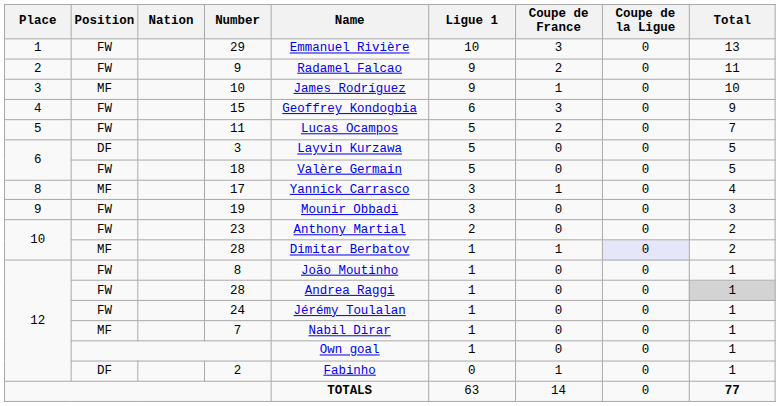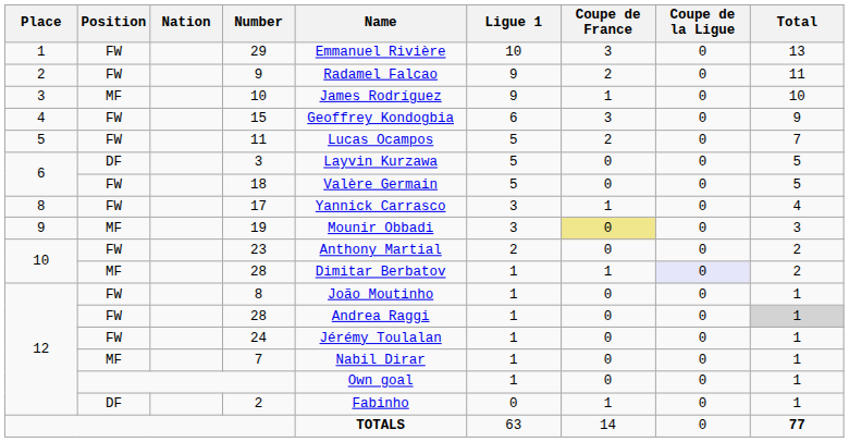 <table class="wikitable" style="font-size: 95%; text-align: center;">
 <tr>
 <th width=60>Place</th>
 <th width=60>Position</th>
 <th width=60>Nation</th>
 <th width=60>Number</th>
 <th width=150>Name</th>
 <th width=80>Ligue 1</th>
 <th width=80>Coupe de France</th>
 <th width=80>Coupe de la Ligue</th>
 <th width=80>Total</th>
 </tr>
 <tr>
 <td>1</td>
 <td>FW</td>
 <td></td>
 <td>29</td>
 <td><a href='#'>Emmanuel Rivière</a></td>
 <td>10</td>
 <td>3</td>
 <td>0</td>
 <td>13</td>
 </tr>
 <tr>
 <td>2</td>
 <td>FW</td>
 <td></td>
 <td>9</td>
 <td><a href='#'>Radamel Falcao</a></td>
 <td>9</td>
 <td>2</td>
 <td>0</td>
 <td>11</td>
 </tr>
 <tr>
 <td>3</td>
 <td>MF</td>
 <td></td>
 <td>10</td>
 <td><a href='#'>James Rodríguez</a></td>
 <td>9</td>
 <td>1</td>
 <td>0</td>
 <td>10</td>
 </tr>
 <tr>
 <td>4</td>
 <td>FW</td>
 <td></td>
 <td>15</td>
 <td><a href='#'>Geoffrey Kondogbia</a></td>
 <td>6</td>
 <td>3</td>
 <td>0</td>
 <td>9</td>
 </tr>
 <tr>
 <td>5</td>
 <td>FW</td>
 <td></td>
 <td>11</td>
 <td><a href='#'>Lucas Ocampos</a></td>
 <td>5</td>
 <td>2</td>
 <td>0</td>
 <td>7</td>
 </tr>
 <tr>
 <td rowspan="2">6</td>
 <td>DF</td>
 <td></td>
 <td>3</td>
 <td><a href='#'>Layvin Kurzawa</a></td>
 <td>5</td>
 <td>0</td>
 <td>0</td>
 <td>5</td>
 </tr>
 <tr>
 <td>FW</td>
 <td></td>
 <td>18</td>
 <td><a href='#'>Valère Germain</a></td>
 <td>5</td>
 <td>0</td>
 <td>0</td>
 <td>5</td>
 </tr>
 <tr>
 <td>8</td>
-<td>MF</td>
+<td>FW</td>
 <td></td>
 <td>17</td>
 <td><a href='#'>Yannick Carrasco</a></td>
 <td>3</td>
 <td>1</td>
 <td>0</td>
 <td>4</td>
 </tr>
 <tr>
 <td>9</td>
-<td>FW</td>
+<td>MF</td>
 <td></td>
 <td>19</td>
 <td><a href='#'>Mounir Obbadi</a></td>
 <td>3</td>
-<td>0</td>
+<td style="background: khaki;">0</td>
 <td>0</td>
 <td>3</td>
 </tr>
 <tr>
 <td rowspan="2">10</td>
 <td>FW</td>
 <td></td>
 <td>23</td>
 <td><a href='#'>Anthony Martial</a></td>
 <td>2</td>
 <td>0</td>
 <td>0</td>
 <td>2</td>
 </tr>
 <tr>
 <td>MF</td>
 <td></td>
 <td>28</td>
 <td><a href='#'>Dimitar Berbatov</a></td>
 <td>1</td>
 <td>1</td>
 <td style="background: lavender;">0</td>
 <td>2</td>
 </tr>
 <tr>
 <td rowspan="6">12</td>
 <td>FW</td>
 <td></td>
 <td>8</td>
 <td><a href='#'>João Moutinho</a></td>
 <td>1</td>
 <td>0</td>
 <td>0</td>
 <td>1</td>
 </tr>
 <tr>
 <td>FW</td>
 <td></td>
 <td>28</td>
 <td><a href='#'>Andrea Raggi</a></td>
 <td>1</td>
 <td>0</td>
 <td>0</td>
 <td style="background: lightgrey;">1</td>
 </tr>
 <tr>
 <td>FW</td>
 <td></td>
 <td>24</td>
 <td><a href='#'>Jérémy Toulalan</a></td>
 <td>1</td>
 <td>0</td>
 <td>0</td>
 <td>1</td>
 </tr>
 <tr>
 <td>MF</td>
 <td></td>
 <td>7</td>
 <td><a href='#'>Nabil Dirar</a></td>
 <td>1</td>
 <td>0</td>
 <td>0</td>
 <td>1</td>
 </tr>
 <tr>
 <td colspan="3"></td>
 <td><a href='#'>Own goal</a></td>
 <td>1</td>
 <td>0</td>
 <td>0</td>
 <td>1</td>
 </tr>
 <tr>
 <td>DF</td>
 <td></td>
 <td>2</td>
 <td><a href='#'>Fabinho</a></td>
 <td>0</td>
 <td>1</td>
 <td>0</td>
 <td>1</td>
 </tr>
 <tr>
 <td colspan="4"></td>
 <td><strong>TOTALS</strong></td>
 <td>63</td>
 <td>14</td>
 <td>0</td>
 <td><strong>77</strong></td>
 </tr>
 </table>
